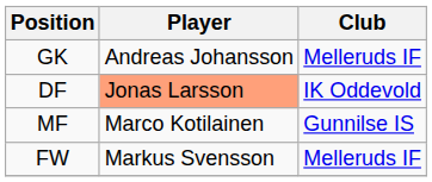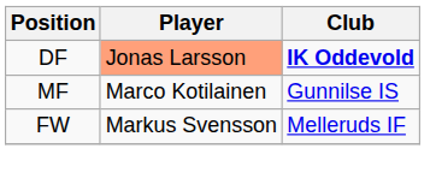 <table class="wikitable" style="text-align:center;float:left;margin-right:1em;">
 <tr>
 <th>Position</th>
 <th>Player</th>
 <th>Club</th>
 </tr>
 <tr>
-<td>GK</td>
-<td align="left"> Andreas Johansson</td>
-<td align="left"><a href='#'>Melleruds IF</a></td>
-</tr>
-<tr>
 <td>DF</td>
 <td align="left" style="background: lightsalmon;"> Jonas Larsson</td>
-<td align="left"><a href='#'>IK Oddevold</a></td>
+<td align="left"><strong><a href='#'>IK Oddevold</a></strong></td>
 </tr>
 <tr>
 <td>MF</td>
 <td align="left"> Marco Kotilainen</td>
 <td align="left"><a href='#'>Gunnilse IS</a></td>
 </tr>
 <tr>
 <td>FW</td>
 <td align="left"> Markus Svensson</td>
 <td align="left"><a href='#'>Melleruds IF</a></td>
 </tr>
 <tr>
 </tr>
 </table>
